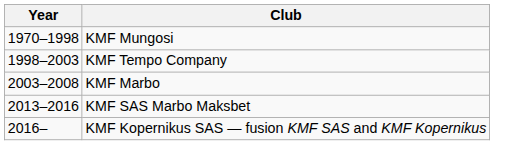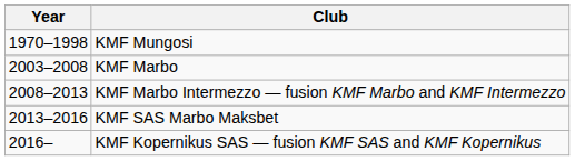 <table class="wikitable">
 <tr>
 <th>Year</th>
 <th>Club</th>
 </tr>
 <tr>
 <td>1970–1998</td>
 <td>KMF Mungosi</td>
 </tr>
 <tr>
-<td>1998–2003</td>
-<td>KMF Tempo Company</td>
+<td>2003–2008</td>
+<td>KMF Marbo</td>
 </tr>
 <tr>
-<td>2003–2008</td>
-<td>KMF Marbo</td>
+<td>2008–2013</td>
+<td>KMF Marbo Intermezzo — fusion <em>KMF Marbo</em> and <em>KMF Intermezzo</em></td>
 </tr>
 <tr>
 <td>2013–2016</td>
 <td>KMF SAS Marbo Maksbet</td>
 </tr>
 <tr>
 <td>2016–</td>
 <td>KMF Kopernikus SAS — fusion <em>KMF SAS</em> and <em>KMF Kopernikus</em></td>
 </tr>
 </table>
